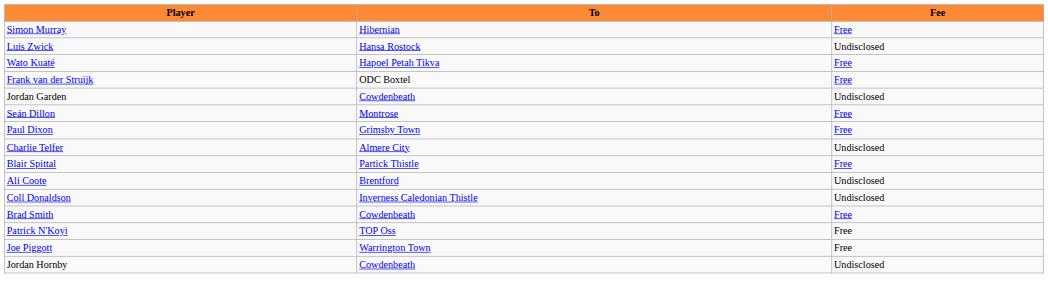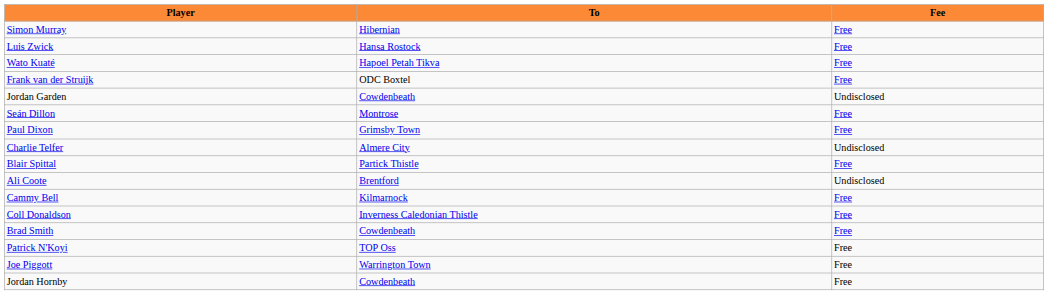 <table class="wikitable" style="text-align:left; font-size:95%;width:98%;">
 <tr>
 <th style="background:#FC8936; color:black;">Player</th>
 <th style="background:#FC8936; color:black;">To</th>
 <th style="background:#FC8936; color:black;">Fee</th>
 </tr>
 <tr>
 <td> <a href='#'>Simon Murray</a></td>
 <td> <a href='#'>Hibernian</a></td>
 <td><a href='#'>Free</a></td>
 </tr>
 <tr>
 <td> <a href='#'>Luis Zwick</a></td>
 <td> <a href='#'>Hansa Rostock</a></td>
-<td>Undisclosed</td>
+<td><a href='#'>Free</a></td>
 </tr>
 <tr>
 <td> <a href='#'>Wato Kuaté</a></td>
 <td> <a href='#'>Hapoel Petah Tikva</a></td>
 <td><a href='#'>Free</a></td>
 </tr>
 <tr>
 <td> <a href='#'>Frank van der Struijk</a></td>
 <td> ODC Boxtel</td>
 <td><a href='#'>Free</a></td>
 </tr>
 <tr>
 <td> Jordan Garden</td>
 <td> <a href='#'>Cowdenbeath</a></td>
 <td>Undisclosed</td>
 </tr>
 <tr>
 <td> <a href='#'>Seán Dillon</a></td>
 <td> <a href='#'>Montrose</a></td>
 <td><a href='#'>Free</a></td>
 </tr>
 <tr>
 <td> <a href='#'>Paul Dixon</a></td>
 <td> <a href='#'>Grimsby Town</a></td>
 <td><a href='#'>Free</a></td>
 </tr>
 <tr>
 <td> <a href='#'>Charlie Telfer</a></td>
 <td> <a href='#'>Almere City</a></td>
 <td>Undisclosed</td>
 </tr>
 <tr>
 <td> <a href='#'>Blair Spittal</a></td>
 <td> <a href='#'>Partick Thistle</a></td>
 <td><a href='#'>Free</a></td>
 </tr>
 <tr>
 <td> <a href='#'>Ali Coote</a></td>
 <td> <a href='#'>Brentford</a></td>
 <td>Undisclosed</td>
 </tr>
 <tr>
+<td> <a href='#'>Cammy Bell</a></td>
+<td> <a href='#'>Kilmarnock</a></td>
+<td><a href='#'>Free</a></td>
+</tr>
+<tr>
 <td> <a href='#'>Coll Donaldson</a></td>
 <td> <a href='#'>Inverness Caledonian Thistle</a></td>
-<td>Undisclosed</td>
+<td><a href='#'>Free</a></td>
 </tr>
 <tr>
 <td> <a href='#'>Brad Smith</a></td>
 <td> <a href='#'>Cowdenbeath</a></td>
 <td><a href='#'>Free</a></td>
 </tr>
 <tr>
 <td> <a href='#'>Patrick N'Koyi</a></td>
 <td> <a href='#'>TOP Oss</a></td>
 <td>Free</td>
 </tr>
 <tr>
 <td> <a href='#'>Joe Piggott</a></td>
 <td> <a href='#'>Warrington Town</a></td>
 <td>Free</td>
 </tr>
 <tr>
 <td> Jordan Hornby</td>
 <td> <a href='#'>Cowdenbeath</a></td>
-<td>Undisclosed</td>
+<td>Free</td>
 </tr>
 </table>
